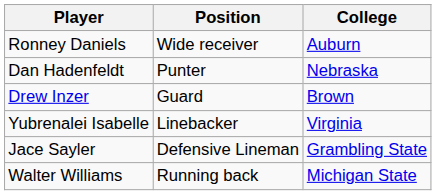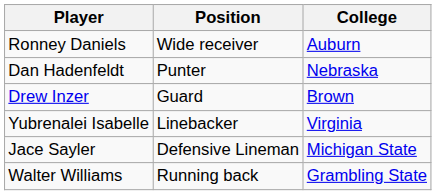 <table class="wikitable">
 <tr>
 <th>Player</th>
 <th>Position</th>
 <th>College</th>
 </tr>
 <tr>
 <td>Ronney Daniels</td>
 <td>Wide receiver</td>
 <td><a href='#'>Auburn</a></td>
 </tr>
 <tr>
 <td>Dan Hadenfeldt</td>
 <td>Punter</td>
 <td><a href='#'>Nebraska</a></td>
 </tr>
 <tr>
 <td><a href='#'>Drew Inzer</a></td>
 <td>Guard</td>
 <td><a href='#'>Brown</a></td>
 </tr>
 <tr>
 <td>Yubrenalei Isabelle</td>
 <td>Linebacker</td>
 <td><a href='#'>Virginia</a></td>
 </tr>
 <tr>
 <td>Jace Sayler</td>
 <td>Defensive Lineman</td>
-<td><a href='#'>Grambling State</a></td>
+<td><a href='#'>Michigan State</a></td>
 </tr>
 <tr>
 <td>Walter Williams</td>
 <td>Running back</td>
-<td><a href='#'>Michigan State</a></td>
+<td><a href='#'>Grambling State</a></td>
 </tr>
 </table>
